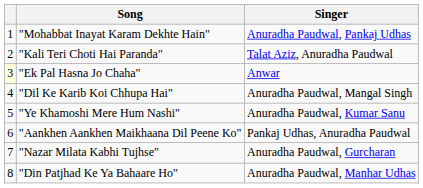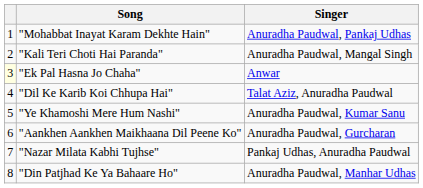 <table class="wikitable" style="font-size:95%;">
 <tr>
 <th></th>
 <th>Song</th>
 <th>Singer</th>
 </tr>
 <tr>
 <td>1</td>
 <td>"Mohabbat Inayat Karam Dekhte Hain"</td>
 <td><a href='#'>Anuradha Paudwal</a>, <a href='#'>Pankaj Udhas</a></td>
 </tr>
 <tr>
 <td>2</td>
 <td>"Kali Teri Choti Hai Paranda"</td>
-<td><a href='#'>Talat Aziz</a>, Anuradha Paudwal</td>
+<td>Anuradha Paudwal, Mangal Singh</td>
 </tr>
 <tr>
 <td style="background: lightyellow;">3</td>
 <td>"Ek Pal Hasna Jo Chaha"</td>
 <td><a href='#'>Anwar</a></td>
 </tr>
 <tr>
 <td>4</td>
 <td>"Dil Ke Karib Koi Chhupa Hai"</td>
-<td>Anuradha Paudwal, Mangal Singh</td>
+<td><a href='#'>Talat Aziz</a>, Anuradha Paudwal</td>
 </tr>
 <tr>
 <td>5</td>
 <td>"Ye Khamoshi Mere Hum Nashi"</td>
 <td>Anuradha Paudwal, <a href='#'>Kumar Sanu</a></td>
 </tr>
 <tr>
 <td>6</td>
 <td>"Aankhen Aankhen Maikhaana Dil Peene Ko"</td>
-<td>Pankaj Udhas, Anuradha Paudwal</td>
+<td>Anuradha Paudwal, <a href='#'>Gurcharan</a></td>
 </tr>
 <tr>
 <td>7</td>
 <td>"Nazar Milata Kabhi Tujhse"</td>
-<td>Anuradha Paudwal, <a href='#'>Gurcharan</a></td>
+<td>Pankaj Udhas, Anuradha Paudwal</td>
 </tr>
 <tr>
 <td>8</td>
 <td>"Din Patjhad Ke Ya Bahaare Ho"</td>
 <td>Anuradha Paudwal, <a href='#'>Manhar Udhas</a></td>
 </tr>
 </table>
